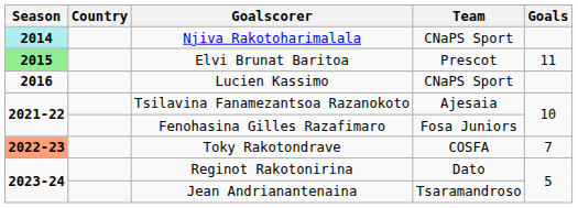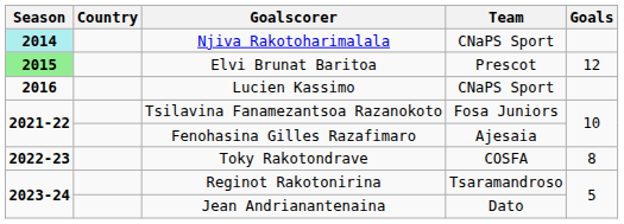 <table class="wikitable" style="text-align:center;">
 <tr>
 <th>Season</th>
 <th>Country</th>
 <th>Goalscorer</th>
 <th>Team</th>
 <th>Goals</th>
 </tr>
 <tr>
 <td style="background: paleturquoise;"><strong>2014</strong></td>
 <td></td>
 <td><a href='#'>Njiva Rakotoharimalala</a></td>
 <td>CNaPS Sport</td>
 <td></td>
 </tr>
 <tr>
 <td style="background: lightgreen;"><strong>2015</strong></td>
 <td></td>
 <td>Elvi Brunat Baritoa</td>
 <td>Prescot</td>
-<td>11</td>
+<td>12</td>
 </tr>
 <tr>
 <td><strong>2016</strong></td>
 <td></td>
 <td>Lucien Kassimo</td>
 <td>CNaPS Sport</td>
 <td></td>
 </tr>
 <tr>
 <td rowspan=2><strong>2021-22</strong></td>
 <td></td>
 <td>Tsilavina Fanamezantsoa Razanokoto</td>
-<td>Ajesaia</td>
+<td>Fosa Juniors</td>
 <td rowspan=2>10</td>
 </tr>
 <tr>
 <td></td>
 <td>Fenohasina Gilles Razafimaro</td>
-<td>Fosa Juniors</td>
+<td>Ajesaia</td>
 </tr>
 <tr>
-<td style="background: lightsalmon;"><strong>2022-23</strong></td>
+<td><strong>2022-23</strong></td>
 <td></td>
 <td>Toky Rakotondrave</td>
 <td>COSFA</td>
-<td>7</td>
+<td>8</td>
 </tr>
 <tr>
 <td rowspan=2><strong>2023-24</strong></td>
 <td></td>
 <td>Reginot Rakotonirina</td>
-<td>Dato</td>
+<td>Tsaramandroso</td>
 <td rowspan=2>5</td>
 </tr>
 <tr>
 <td></td>
 <td>Jean Andrianantenaina</td>
-<td>Tsaramandroso</td>
+<td>Dato</td>
 </tr>
 </table>
